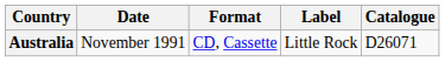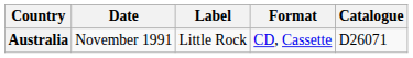 <table class="wikitable plainrowheaders">
 <tr>
 <th scope="col">Country</th>
 <th scope="col">Date</th>
+<th scope="col">Label</th>
 <th scope="col">Format</th>
-<th scope="col">Label</th>
 <th scope="col">Catalogue</th>
 </tr>
 <tr>
 <th scope="row">Australia</th>
 <td>November 1991</td>
+<td>Little Rock</td>
 <td><a href='#'>CD</a>, <a href='#'>Cassette</a></td>
-<td>Little Rock</td>
 <td>D26071</td>
 </tr>
 </table>
